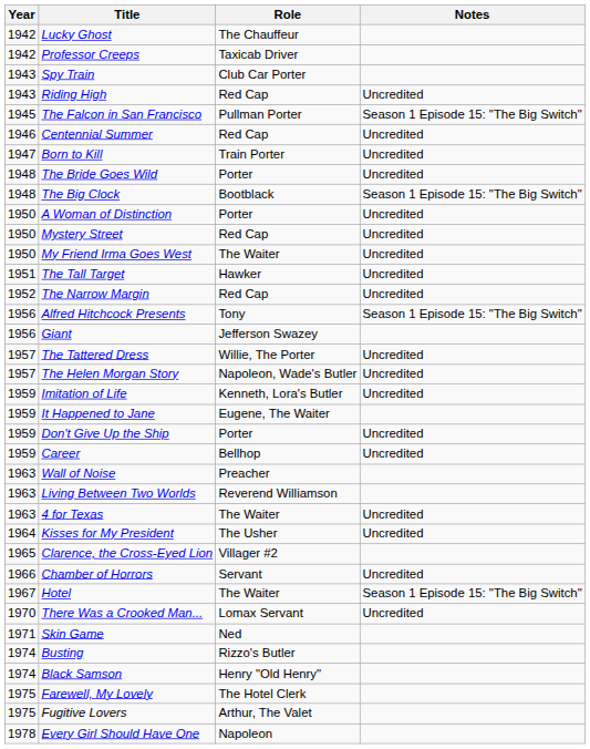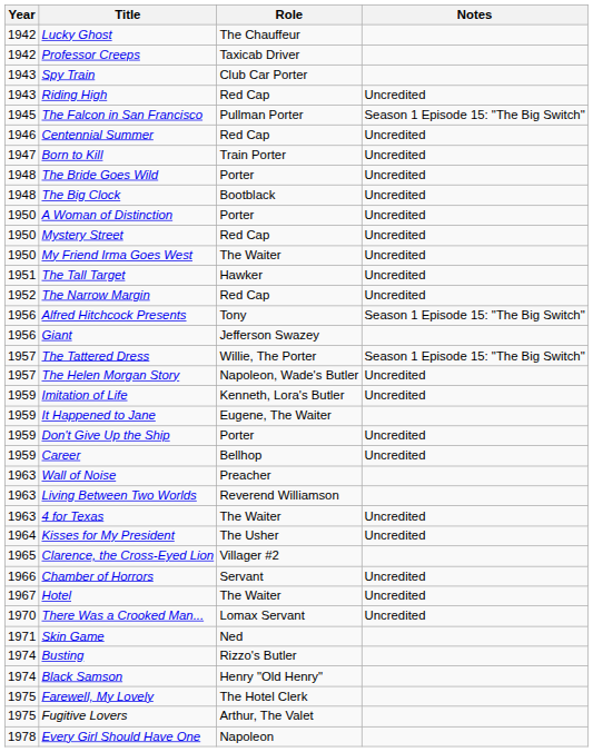 <table class="wikitable">
 <tr>
 <th>Year</th>
 <th>Title</th>
 <th>Role</th>
 <th>Notes</th>
 </tr>
 <tr>
 <td>1942</td>
 <td><em><a href='#'>Lucky Ghost</a></em></td>
 <td>The Chauffeur</td>
 <td></td>
 </tr>
 <tr>
 <td>1942</td>
 <td><em><a href='#'>Professor Creeps</a></em></td>
 <td>Taxicab Driver</td>
 <td></td>
 </tr>
 <tr>
 <td>1943</td>
 <td><em><a href='#'>Spy Train</a></em></td>
 <td>Club Car Porter</td>
 <td></td>
 </tr>
 <tr>
 <td>1943</td>
 <td><em><a href='#'>Riding High</a></em></td>
 <td>Red Cap</td>
 <td>Uncredited</td>
 </tr>
 <tr>
 <td>1945</td>
 <td><em><a href='#'>The Falcon in San Francisco</a></em></td>
 <td>Pullman Porter</td>
 <td>Season 1 Episode 15: "The Big Switch"</td>
 </tr>
 <tr>
 <td>1946</td>
 <td><em><a href='#'>Centennial Summer</a></em></td>
 <td>Red Cap</td>
 <td>Uncredited</td>
 </tr>
 <tr>
 <td>1947</td>
 <td><em><a href='#'>Born to Kill</a></em></td>
 <td>Train Porter</td>
 <td>Uncredited</td>
 </tr>
 <tr>
 <td>1948</td>
 <td><em><a href='#'>The Bride Goes Wild</a></em></td>
 <td>Porter</td>
 <td>Uncredited</td>
 </tr>
 <tr>
 <td>1948</td>
 <td><em><a href='#'>The Big Clock</a></em></td>
 <td>Bootblack</td>
-<td>Season 1 Episode 15: "The Big Switch"</td>
+<td>Uncredited</td>
 </tr>
 <tr>
 <td>1950</td>
 <td><em><a href='#'>A Woman of Distinction</a></em></td>
 <td>Porter</td>
 <td>Uncredited</td>
 </tr>
 <tr>
 <td>1950</td>
 <td><em><a href='#'>Mystery Street</a></em></td>
 <td>Red Cap</td>
 <td>Uncredited</td>
 </tr>
 <tr>
 <td>1950</td>
 <td><em><a href='#'>My Friend Irma Goes West</a></em></td>
 <td>The Waiter</td>
 <td>Uncredited</td>
 </tr>
 <tr>
 <td>1951</td>
 <td><em><a href='#'>The Tall Target</a></em></td>
 <td>Hawker</td>
 <td>Uncredited</td>
 </tr>
 <tr>
 <td>1952</td>
 <td><em><a href='#'>The Narrow Margin</a></em></td>
 <td>Red Cap</td>
 <td>Uncredited</td>
 </tr>
 <tr>
 <td>1956</td>
 <td><em><a href='#'>Alfred Hitchcock Presents</a></em></td>
 <td>Tony</td>
 <td>Season 1 Episode 15: "The Big Switch"</td>
 </tr>
 <tr>
 <td>1956</td>
 <td><em><a href='#'>Giant</a></em></td>
 <td>Jefferson Swazey</td>
 <td></td>
 </tr>
 <tr>
 <td>1957</td>
 <td><em><a href='#'>The Tattered Dress</a></em></td>
 <td>Willie, The Porter</td>
-<td>Uncredited</td>
+<td>Season 1 Episode 15: "The Big Switch"</td>
 </tr>
 <tr>
 <td>1957</td>
 <td><em><a href='#'>The Helen Morgan Story</a></em></td>
 <td>Napoleon, Wade's Butler</td>
 <td>Uncredited</td>
 </tr>
 <tr>
 <td>1959</td>
 <td><em><a href='#'>Imitation of Life</a></em></td>
 <td>Kenneth, Lora's Butler</td>
 <td>Uncredited</td>
 </tr>
 <tr>
 <td>1959</td>
 <td><em><a href='#'>It Happened to Jane</a></em></td>
 <td>Eugene, The Waiter</td>
 <td></td>
 </tr>
 <tr>
 <td>1959</td>
 <td><em><a href='#'>Don't Give Up the Ship</a></em></td>
 <td>Porter</td>
 <td>Uncredited</td>
 </tr>
 <tr>
 <td>1959</td>
 <td><em><a href='#'>Career</a></em></td>
 <td>Bellhop</td>
 <td>Uncredited</td>
 </tr>
 <tr>
 <td>1963</td>
 <td><em><a href='#'>Wall of Noise</a></em></td>
 <td>Preacher</td>
 <td></td>
 </tr>
 <tr>
 <td>1963</td>
 <td><em><a href='#'>Living Between Two Worlds</a></em></td>
 <td>Reverend Williamson</td>
 <td></td>
 </tr>
 <tr>
 <td>1963</td>
 <td><em><a href='#'>4 for Texas</a></em></td>
 <td>The Waiter</td>
 <td>Uncredited</td>
 </tr>
 <tr>
 <td>1964</td>
 <td><em><a href='#'>Kisses for My President</a></em></td>
 <td>The Usher</td>
 <td>Uncredited</td>
 </tr>
 <tr>
 <td>1965</td>
 <td><em><a href='#'>Clarence, the Cross-Eyed Lion</a></em></td>
 <td>Villager #2</td>
 <td></td>
 </tr>
 <tr>
 <td>1966</td>
 <td><em><a href='#'>Chamber of Horrors</a></em></td>
 <td>Servant</td>
 <td>Uncredited</td>
 </tr>
 <tr>
 <td>1967</td>
 <td><em><a href='#'>Hotel</a></em></td>
 <td>The Waiter</td>
-<td>Season 1 Episode 15: "The Big Switch"</td>
+<td>Uncredited</td>
 </tr>
 <tr>
 <td>1970</td>
 <td><em><a href='#'>There Was a Crooked Man...</a></em></td>
 <td>Lomax Servant</td>
 <td>Uncredited</td>
 </tr>
 <tr>
 <td>1971</td>
 <td><em><a href='#'>Skin Game</a></em></td>
 <td>Ned</td>
 <td></td>
 </tr>
 <tr>
 <td>1974</td>
 <td><em><a href='#'>Busting</a></em></td>
 <td>Rizzo's Butler</td>
 <td></td>
 </tr>
 <tr>
 <td>1974</td>
 <td><em><a href='#'>Black Samson</a></em></td>
 <td>Henry "Old Henry"</td>
 <td></td>
 </tr>
 <tr>
 <td>1975</td>
 <td><em><a href='#'>Farewell, My Lovely</a></em></td>
 <td>The Hotel Clerk</td>
 <td></td>
 </tr>
 <tr>
 <td>1975</td>
 <td><em>Fugitive Lovers</em></td>
 <td>Arthur, The Valet</td>
 <td></td>
 </tr>
 <tr>
 <td>1978</td>
 <td><em><a href='#'>Every Girl Should Have One</a></em></td>
 <td>Napoleon</td>
 <td></td>
 </tr>
 </table>
